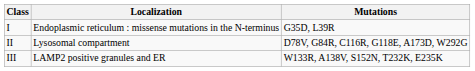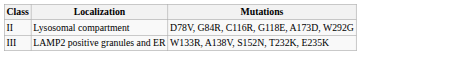 <table class="wikitable" border="1">
 <tr>
 <th><strong>Class</strong></th>
 <th><strong>Localization</strong></th>
 <th><strong>Mutations</strong></th>
-</tr>
-<tr>
-<td>I</td>
-<td>Endoplasmic reticulum : missense mutations in the N-terminus</td>
-<td>G35D, L39R</td>
 </tr>
 <tr>
 <td>II</td>
 <td>Lysosomal compartment</td>
 <td>D78V, G84R, C116R, G118E, A173D, W292G</td>
 </tr>
 <tr>
 <td>III</td>
 <td>LAMP2 positive granules and ER</td>
 <td>W133R, A138V, S152N, T232K, E235K</td>
 </tr>
 </table>
